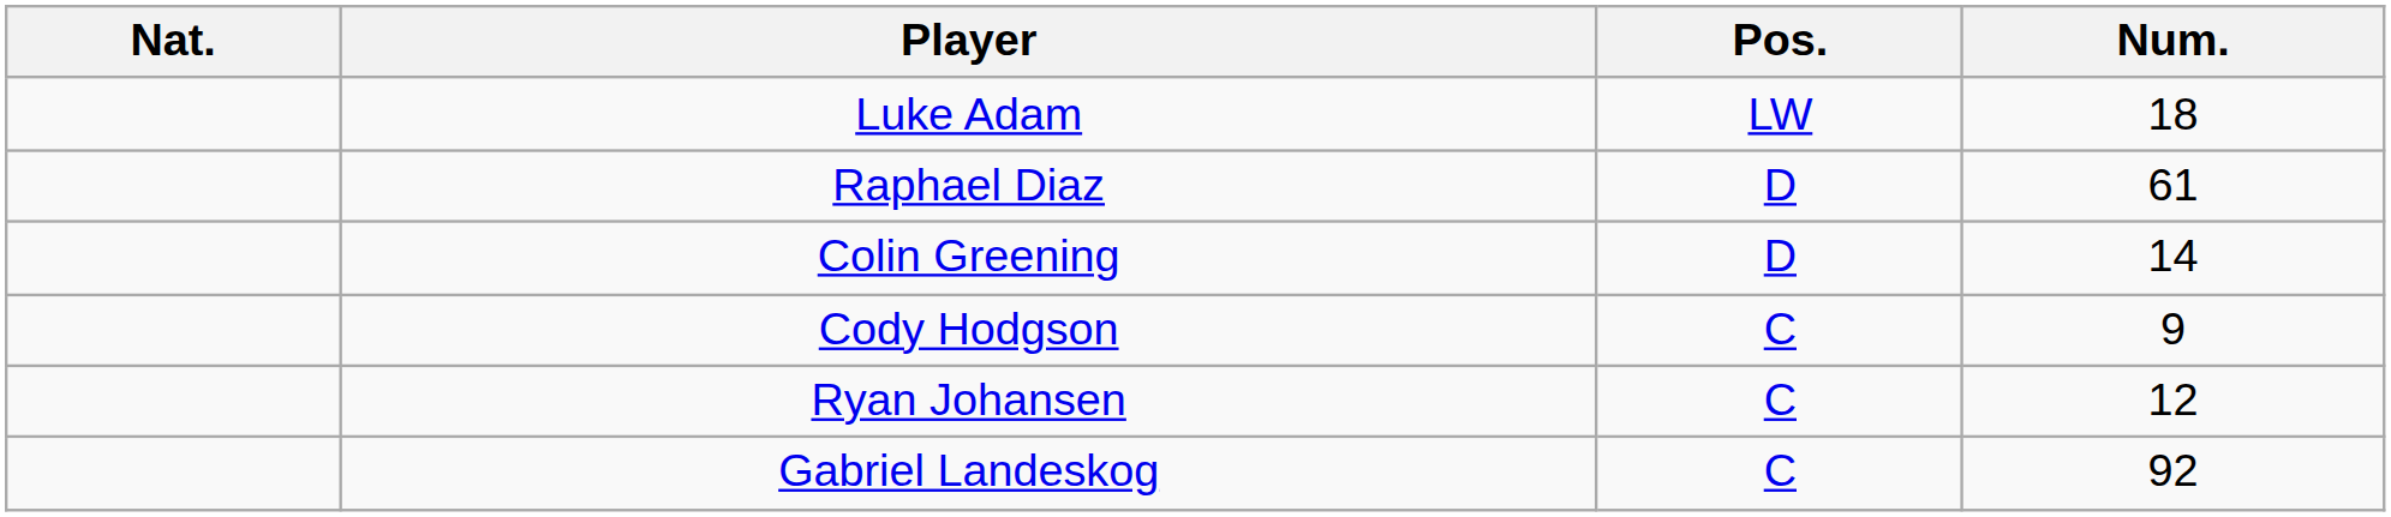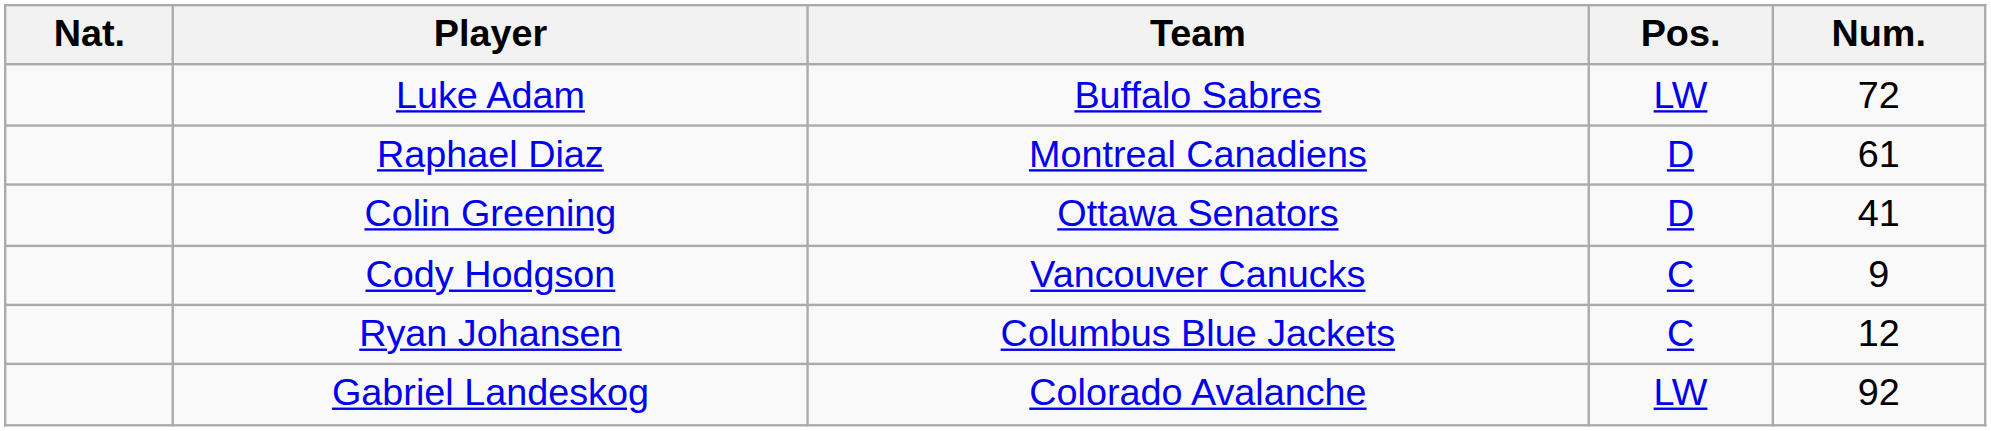 <table width="95%" class="wikitable sortable" style="text-align:center">
 <tr>
 <th>Nat.</th>
 <th>Player</th>
+<th>Team</th>
 <th>Pos.</th>
 <th>Num.</th>
 </tr>
 <tr>
 <td></td>
 <td><a href='#'>Luke Adam</a></td>
+<td><a href='#'>Buffalo Sabres</a></td>
 <td><a href='#'>LW</a></td>
-<td>18</td>
+<td>72</td>
 </tr>
 <tr>
 <td></td>
 <td><a href='#'>Raphael Diaz</a></td>
+<td><a href='#'>Montreal Canadiens</a></td>
 <td><a href='#'>D</a></td>
 <td>61</td>
 </tr>
 <tr>
 <td></td>
 <td><a href='#'>Colin Greening</a></td>
+<td><a href='#'>Ottawa Senators</a></td>
 <td><a href='#'>D</a></td>
-<td>14</td>
+<td>41</td>
 </tr>
 <tr>
 <td></td>
 <td><a href='#'>Cody Hodgson</a></td>
+<td><a href='#'>Vancouver Canucks</a></td>
 <td><a href='#'>C</a></td>
 <td>9</td>
 </tr>
 <tr>
 <td></td>
 <td><a href='#'>Ryan Johansen</a></td>
+<td><a href='#'>Columbus Blue Jackets</a></td>
 <td><a href='#'>C</a></td>
 <td>12</td>
 </tr>
 <tr>
 <td></td>
 <td><a href='#'>Gabriel Landeskog</a></td>
-<td><a href='#'>C</a></td>
+<td><a href='#'>Colorado Avalanche</a></td>
+<td><a href='#'>LW</a></td>
 <td>92</td>
 </tr>
 </table>
